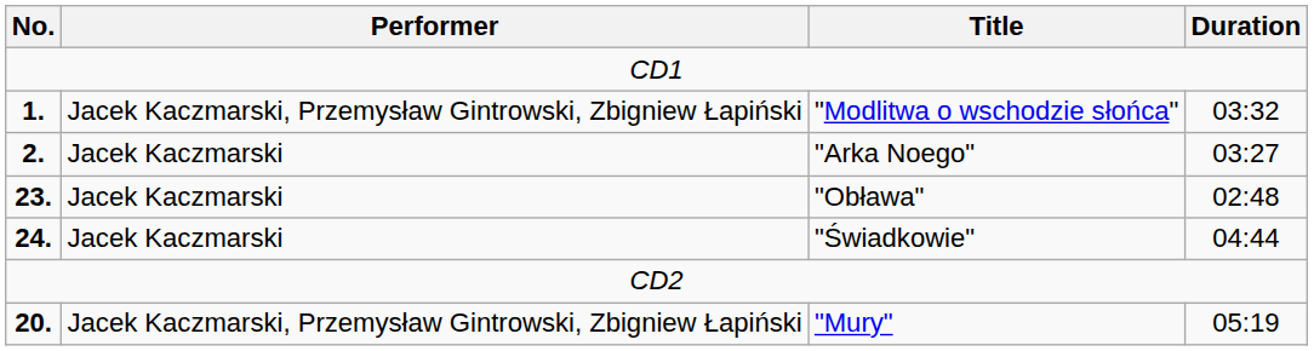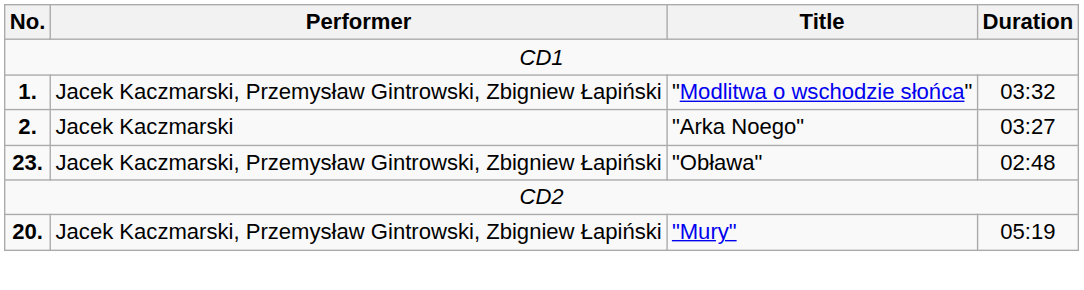 <table class="wikitable">
 <tr>
 <th>No.</th>
 <th>Performer</th>
 <th>Title</th>
 <th>Duration</th>
 </tr>
 <tr>
 <td colspan="4" style="text-align:center"><em>CD1</em></td>
 </tr>
 <tr>
 <td style="text-align:center"><strong>1.</strong></td>
 <td>Jacek Kaczmarski, Przemysław Gintrowski, Zbigniew Łapiński</td>
 <td>"<a href='#'>Modlitwa o wschodzie słońca</a>"</td>
 <td style="text-align:center">03:32</td>
 </tr>
 <tr>
 <td style="text-align:center"><strong>2.</strong></td>
 <td>Jacek Kaczmarski</td>
 <td>"Arka Noego"</td>
 <td style="text-align:center">03:27</td>
 </tr>
 <tr>
 <td style="text-align:center"><strong>23.</strong></td>
-<td>Jacek Kaczmarski</td>
+<td>Jacek Kaczmarski, Przemysław Gintrowski, Zbigniew Łapiński</td>
 <td>"Obława"</td>
 <td style="text-align:center">02:48</td>
-</tr>
-<tr>
-<td style="text-align:center"><strong>24.</strong></td>
-<td>Jacek Kaczmarski</td>
-<td>"Świadkowie"</td>
-<td style="text-align:center">04:44</td>
 </tr>
 <tr>
 <td colspan="4" style="text-align:center"><em>CD2</em></td>
 </tr>
 <tr>
 <td style="text-align:center"><strong>20.</strong></td>
 <td>Jacek Kaczmarski, Przemysław Gintrowski, Zbigniew Łapiński</td>
 <td><a href='#'>"Mury"</a></td>
 <td style="text-align:center">05:19</td>
 </tr>
 </table>
